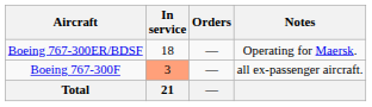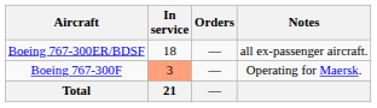 <table class="wikitable" style="margin:0.5em auto; text-align:center">
 <tr>
 <th>Aircraft</th>
 <th>In<br>service</th>
 <th>Orders</th>
 <th>Notes</th>
 </tr>
 <tr>
 <td><a href='#'>Boeing 767-300ER/BDSF</a></td>
 <td>18</td>
 <td>—</td>
-<td>Operating for <a href='#'>Maersk</a>.</td>
+<td>all ex-passenger aircraft.</td>
 </tr>
 <tr>
 <td><a href='#'>Boeing 767-300F</a></td>
 <td style="background: lightsalmon;">3</td>
 <td>—</td>
-<td>all ex-passenger aircraft.</td>
+<td>Operating for <a href='#'>Maersk</a>.</td>
 </tr>
 <tr>
 <th>Total</th>
 <th>21</th>
 <th>—</th>
 <th colspan=2></th>
 </tr>
 </table>
